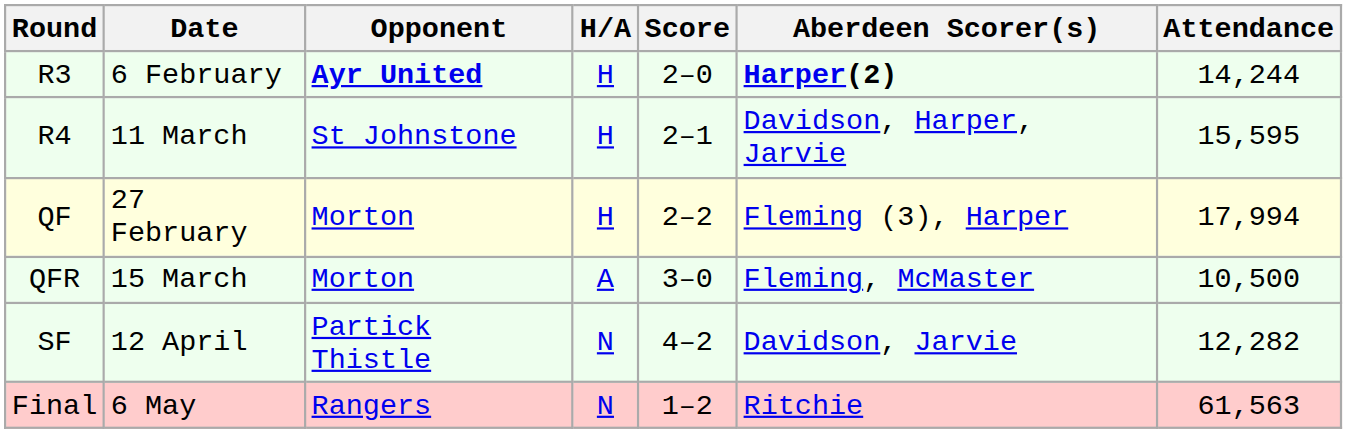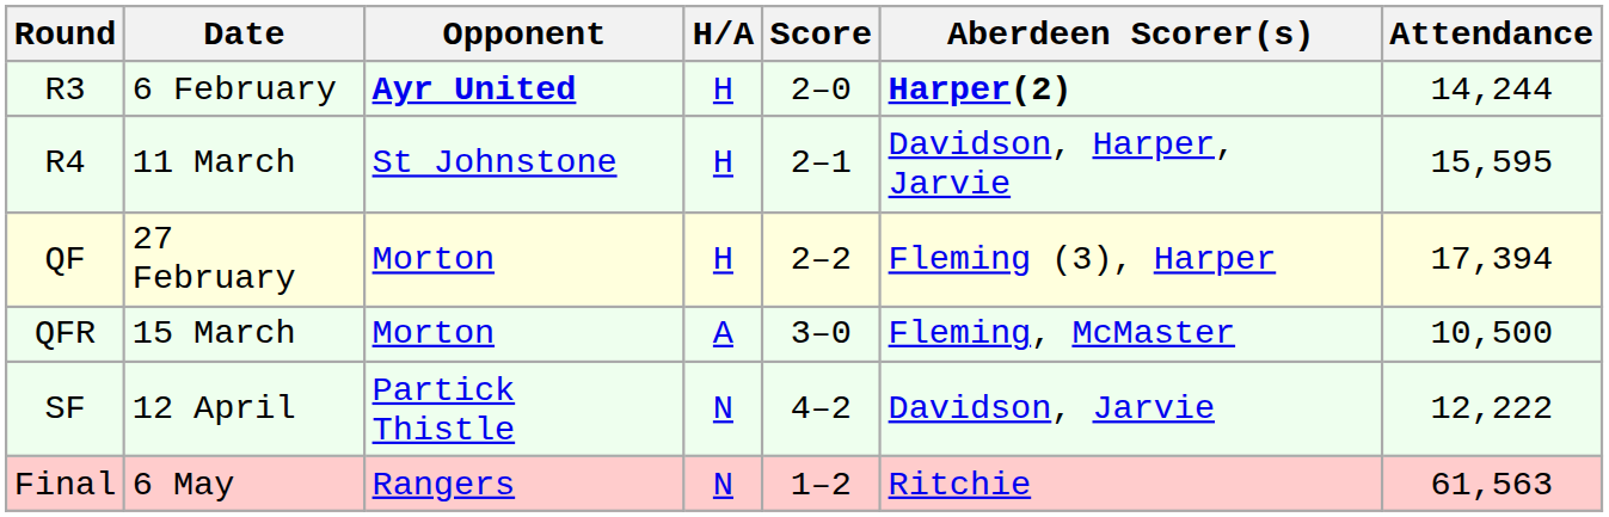 <table class="wikitable" style="text-align:center">
 <tr>
 <th>Round</th>
 <th>Date</th>
 <th>Opponent</th>
 <th>H/A</th>
 <th>Score</th>
 <th>Aberdeen Scorer(s)</th>
 <th>Attendance</th>
 </tr>
 <tr style="background:#efe;">
 <td>R3</td>
 <td align=left>6 February</td>
 <td align=left><strong><a href='#'>Ayr United</a></strong></td>
 <td><a href='#'>H</a></td>
 <td>2–0</td>
 <td align=left><strong><a href='#'>Harper</a>(2)</strong></td>
 <td>14,244</td>
 </tr>
 <tr style="background:#efe;">
 <td>R4</td>
 <td align=left>11 March</td>
 <td align=left><a href='#'>St Johnstone</a></td>
 <td><a href='#'>H</a></td>
 <td>2–1</td>
 <td align=left><a href='#'>Davidson</a>, <a href='#'>Harper</a>, <a href='#'>Jarvie</a></td>
 <td>15,595</td>
 </tr>
 <tr style="background:#ffd;">
 <td>QF</td>
 <td align=left>27 February</td>
 <td align=left><a href='#'>Morton</a></td>
 <td><a href='#'>H</a></td>
 <td>2–2</td>
 <td align=left><a href='#'>Fleming</a> (3), <a href='#'>Harper</a></td>
-<td>17,994</td>
+<td>17,394</td>
 </tr>
 <tr style="background:#efe;">
 <td>QFR</td>
 <td align=left>15 March</td>
 <td align=left><a href='#'>Morton</a></td>
 <td><a href='#'>A</a></td>
 <td>3–0</td>
 <td align=left><a href='#'>Fleming</a>, <a href='#'>McMaster</a></td>
 <td>10,500</td>
 </tr>
 <tr style="background:#efe;">
 <td>SF</td>
 <td align=left>12 April</td>
 <td align=left><a href='#'>Partick Thistle</a></td>
 <td><a href='#'>N</a></td>
 <td>4–2</td>
 <td align=left><a href='#'>Davidson</a>, <a href='#'>Jarvie</a></td>
-<td>12,282</td>
+<td>12,222</td>
 </tr>
 <tr style="background:#fcc;">
 <td>Final</td>
 <td align=left>6 May</td>
 <td align=left><a href='#'>Rangers</a></td>
 <td><a href='#'>N</a></td>
 <td>1–2</td>
 <td align=left><a href='#'>Ritchie</a></td>
 <td>61,563</td>
 </tr>
 </table>
